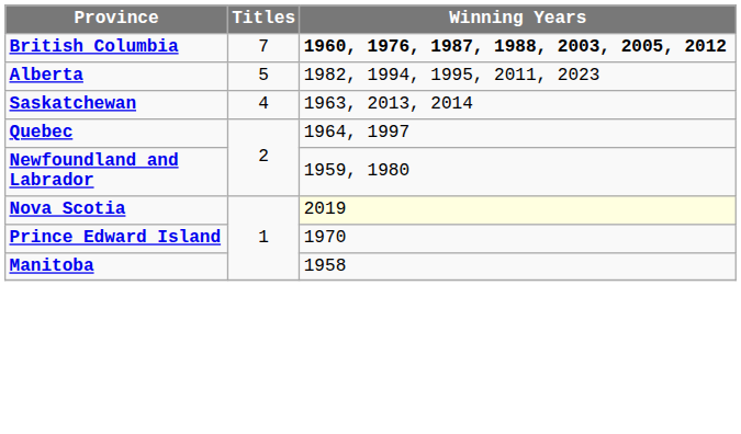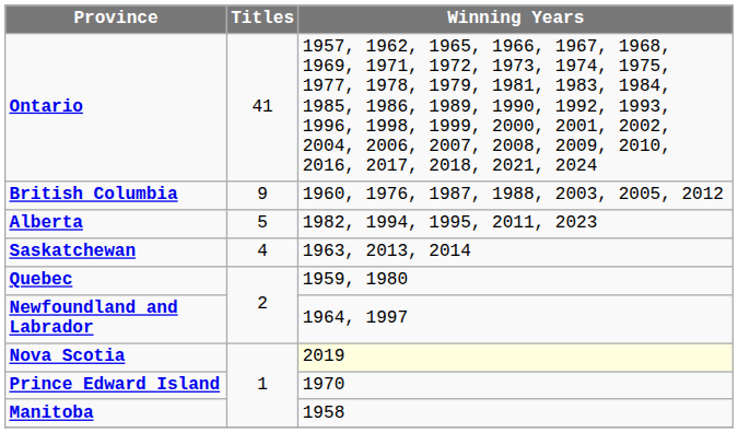 <table class="wikitable sortable" style="font-size: 95%;">
 <tr>
 <th width="150" style="background-color:#787878;color:#FFFFFF;">Province</th>
 <th width="30" style="background-color:#787878;color:#FFFFFF;">Titles</th>
 <th width="300" style="background-color:#787878;color:#FFFFFF;">Winning Years</th>
 </tr>
 <tr>
+<td><strong><a href='#'>Ontario</a></strong></td>
+<td align=center>41</td>
+<td>1957, 1962, 1965, 1966, 1967, 1968, 1969, 1971, 1972, 1973, 1974, 1975, 1977, 1978, 1979, 1981, 1983, 1984, 1985, 1986, 1989, 1990, 1992, 1993, 1996, 1998, 1999, 2000, 2001, 2002, 2004, 2006, 2007, 2008, 2009, 2010, 2016, 2017, 2018, 2021, 2024</td>
+</tr>
+<tr>
 <td><strong><a href='#'>British Columbia</a></strong></td>
-<td align=center>7</td>
-<td><strong>1960, 1976, 1987, 1988, 2003, 2005, 2012</strong></td>
+<td align=center>9</td>
+<td>1960, 1976, 1987, 1988, 2003, 2005, 2012</td>
 </tr>
 <tr>
 <td><strong><a href='#'>Alberta</a></strong></td>
 <td align=center>5</td>
 <td>1982, 1994, 1995, 2011, 2023</td>
 </tr>
 <tr>
 <td><strong><a href='#'>Saskatchewan</a></strong></td>
 <td align=center>4</td>
 <td>1963, 2013, 2014</td>
 </tr>
 <tr>
 <td><strong><a href='#'>Quebec</a></strong></td>
 <td rowspan="2"  align=center>2</td>
-<td>1964, 1997</td>
+<td>1959, 1980</td>
 </tr>
 <tr>
 <td><strong><a href='#'>Newfoundland and Labrador</a></strong></td>
-<td>1959, 1980</td>
+<td>1964, 1997</td>
 </tr>
 <tr>
 <td><strong><a href='#'>Nova Scotia</a></strong></td>
 <td rowspan="3"  align=center>1</td>
 <td style="background: lightyellow;">2019</td>
 </tr>
 <tr>
 <td><strong><a href='#'>Prince Edward Island</a></strong></td>
 <td>1970</td>
 </tr>
 <tr>
 <td><strong><a href='#'>Manitoba</a></strong></td>
 <td>1958</td>
 </tr>
 <tr>
 </tr>
 </table>
